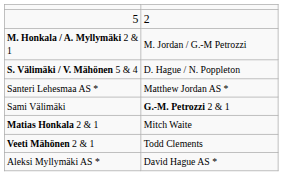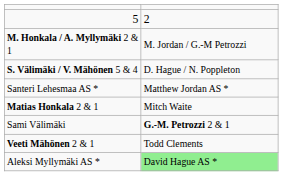 <table class="wikitable">
 <tr>
 <td align="center" width="180"></td>
 <td align="center" width="180"></td>
 </tr>
 <tr>
 <td align="right">5</td>
 <td>2</td>
 </tr>
 <tr>
 <td><small><strong>M. Honkala / A. Myllymäki</strong> 2 & 1</small></td>
 <td><small>M. Jordan / G.-M Petrozzi</small></td>
 </tr>
 <tr>
 <td><small><strong>S. Välimäki / V. Mähönen</strong> 5 & 4</small></td>
 <td><small>D. Hague / N. Poppleton</small></td>
 </tr>
 <tr>
 <td><small>Santeri Lehesmaa AS *</small></td>
 <td><small>Matthew Jordan AS *</small></td>
 </tr>
 <tr>
+<td><small><strong>Matias Honkala</strong> 2 & 1</small></td>
+<td><small>Mitch Waite</small></td>
+</tr>
+<tr>
 <td><small>Sami Välimäki</small></td>
 <td><small><strong>G.-M. Petrozzi</strong> 2 & 1</small></td>
-</tr>
-<tr>
-<td><small><strong>Matias Honkala</strong> 2 & 1</small></td>
-<td><small>Mitch Waite</small></td>
 </tr>
 <tr>
 <td><small><strong>Veeti Mähönen</strong> 2 & 1</small></td>
 <td><small>Todd Clements</small></td>
 </tr>
 <tr>
 <td><small>Aleksi Myllymäki AS *</small></td>
-<td><small>David Hague AS *</small></td>
+<td style="background: lightgreen;"><small>David Hague AS *</small></td>
 </tr>
 </table>
